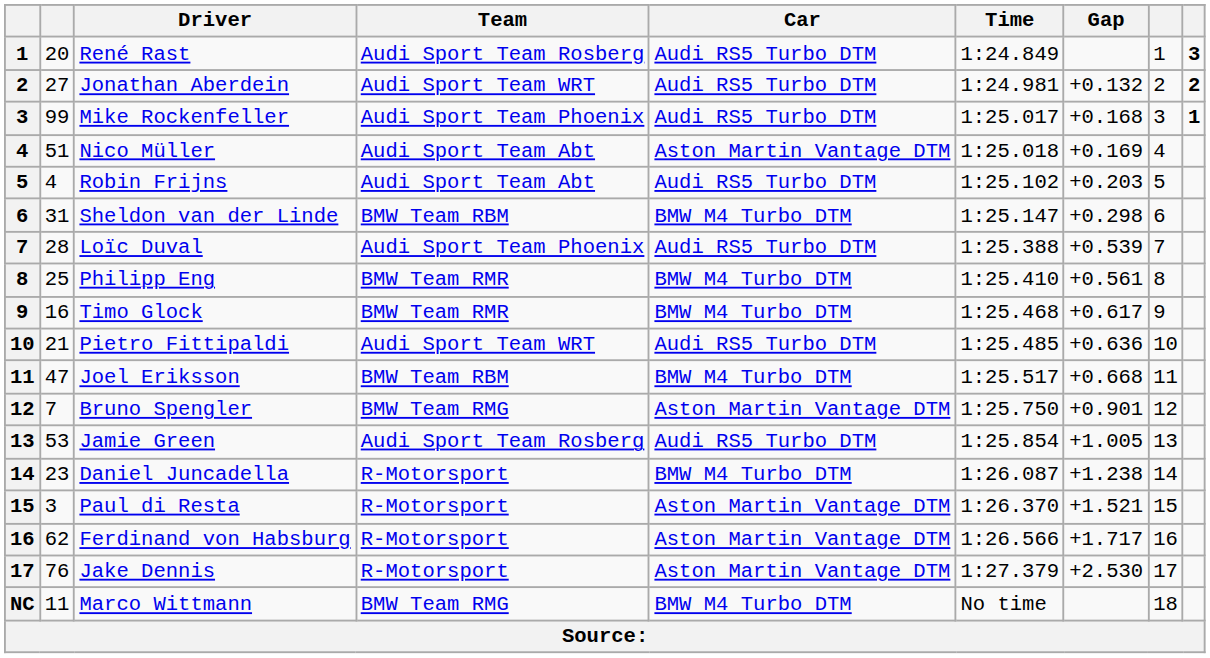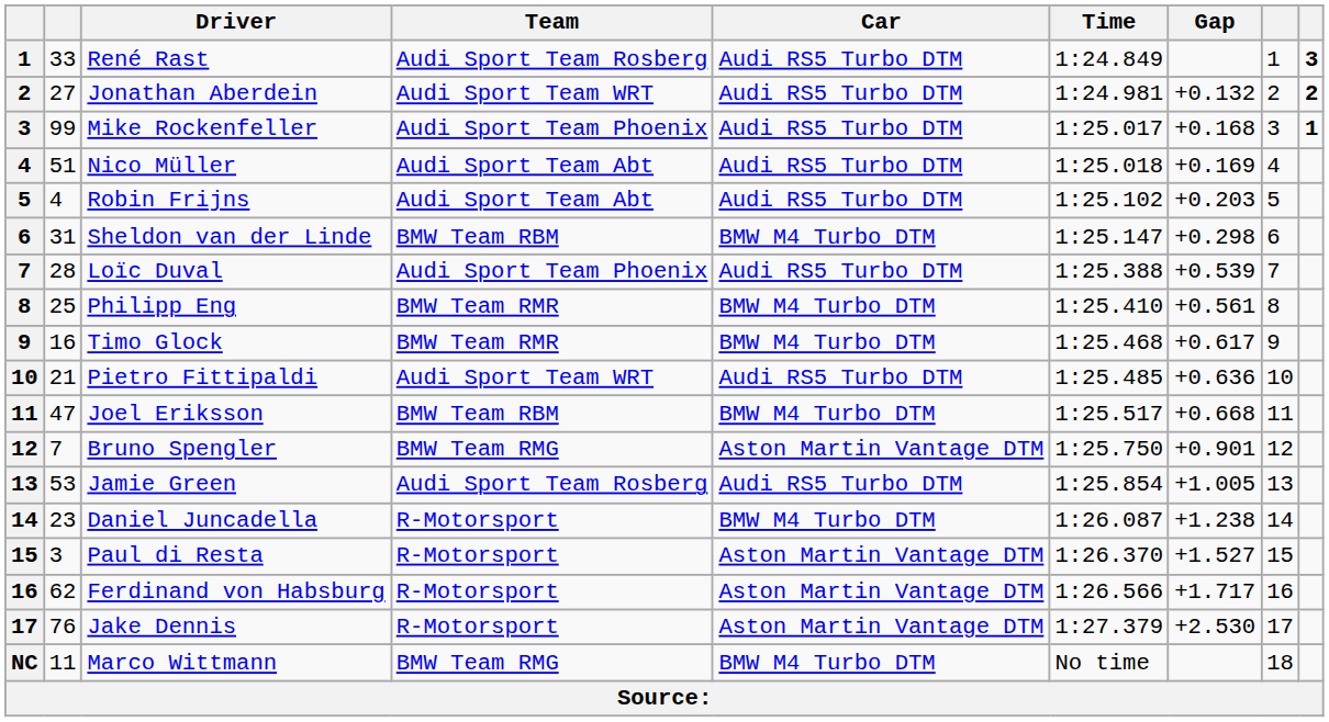 <table class="wikitable" style="font-size: 85%">
 <tr>
 <th></th>
 <th></th>
 <th>Driver</th>
 <th>Team</th>
 <th>Car</th>
 <th>Time</th>
 <th>Gap</th>
 <th></th>
 <th></th>
 </tr>
 <tr>
 <th>1</th>
-<td>20</td>
+<td>33</td>
 <td> <a href='#'>René Rast</a></td>
 <td><a href='#'>Audi Sport Team Rosberg</a></td>
 <td><a href='#'>Audi RS5 Turbo DTM</a></td>
 <td>1:24.849</td>
 <td></td>
 <td>1</td>
 <td align=center><strong>3</strong></td>
 </tr>
 <tr>
 <th>2</th>
 <td>27</td>
 <td> <a href='#'>Jonathan Aberdein</a></td>
 <td><a href='#'>Audi Sport Team WRT</a></td>
 <td><a href='#'>Audi RS5 Turbo DTM</a></td>
 <td>1:24.981</td>
 <td>+0.132</td>
 <td>2</td>
 <td align=center><strong>2</strong></td>
 </tr>
 <tr>
 <th>3</th>
 <td>99</td>
 <td> <a href='#'>Mike Rockenfeller</a></td>
 <td><a href='#'>Audi Sport Team Phoenix</a></td>
 <td><a href='#'>Audi RS5 Turbo DTM</a></td>
 <td>1:25.017</td>
 <td>+0.168</td>
 <td>3</td>
 <td align=center><strong>1</strong></td>
 </tr>
 <tr>
 <th>4</th>
 <td>51</td>
 <td> <a href='#'>Nico Müller</a></td>
 <td><a href='#'>Audi Sport Team Abt</a></td>
-<td><a href='#'>Aston Martin Vantage DTM</a></td>
+<td><a href='#'>Audi RS5 Turbo DTM</a></td>
 <td>1:25.018</td>
 <td>+0.169</td>
 <td>4</td>
 <td align=center></td>
 </tr>
 <tr>
 <th>5</th>
 <td>4</td>
 <td> <a href='#'>Robin Frijns</a></td>
 <td><a href='#'>Audi Sport Team Abt</a></td>
 <td><a href='#'>Audi RS5 Turbo DTM</a></td>
 <td>1:25.102</td>
 <td>+0.203</td>
 <td>5</td>
 <td align=center></td>
 </tr>
 <tr>
 <th>6</th>
 <td>31</td>
 <td> <a href='#'>Sheldon van der Linde</a></td>
 <td><a href='#'>BMW Team RBM</a></td>
 <td><a href='#'>BMW M4 Turbo DTM</a></td>
 <td>1:25.147</td>
 <td>+0.298</td>
 <td>6</td>
 <td align=center></td>
 </tr>
 <tr>
 <th>7</th>
 <td>28</td>
 <td> <a href='#'>Loïc Duval</a></td>
 <td><a href='#'>Audi Sport Team Phoenix</a></td>
 <td><a href='#'>Audi RS5 Turbo DTM</a></td>
 <td>1:25.388</td>
 <td>+0.539</td>
 <td>7</td>
 <td align=center></td>
 </tr>
 <tr>
 <th>8</th>
 <td>25</td>
 <td> <a href='#'>Philipp Eng</a></td>
 <td><a href='#'>BMW Team RMR</a></td>
 <td><a href='#'>BMW M4 Turbo DTM</a></td>
 <td>1:25.410</td>
 <td>+0.561</td>
 <td>8</td>
 <td align=center></td>
 </tr>
 <tr>
 <th>9</th>
 <td>16</td>
 <td> <a href='#'>Timo Glock</a></td>
 <td><a href='#'>BMW Team RMR</a></td>
 <td><a href='#'>BMW M4 Turbo DTM</a></td>
 <td>1:25.468</td>
 <td>+0.617</td>
 <td>9</td>
 <td align=center></td>
 </tr>
 <tr>
 <th>10</th>
 <td>21</td>
 <td> <a href='#'>Pietro Fittipaldi</a></td>
 <td><a href='#'>Audi Sport Team WRT</a></td>
 <td><a href='#'>Audi RS5 Turbo DTM</a></td>
 <td>1:25.485</td>
 <td>+0.636</td>
 <td>10</td>
 <td align=center></td>
 </tr>
 <tr>
 <th>11</th>
 <td>47</td>
 <td> <a href='#'>Joel Eriksson</a></td>
 <td><a href='#'>BMW Team RBM</a></td>
 <td><a href='#'>BMW M4 Turbo DTM</a></td>
 <td>1:25.517</td>
 <td>+0.668</td>
 <td>11</td>
 <td align=center></td>
 </tr>
 <tr>
 <th>12</th>
 <td>7</td>
 <td> <a href='#'>Bruno Spengler</a></td>
 <td><a href='#'>BMW Team RMG</a></td>
 <td><a href='#'>Aston Martin Vantage DTM</a></td>
 <td>1:25.750</td>
 <td>+0.901</td>
 <td>12</td>
 <td align=center></td>
 </tr>
 <tr>
 <th>13</th>
 <td>53</td>
 <td> <a href='#'>Jamie Green</a></td>
 <td><a href='#'>Audi Sport Team Rosberg</a></td>
 <td><a href='#'>Audi RS5 Turbo DTM</a></td>
 <td>1:25.854</td>
 <td>+1.005</td>
 <td>13</td>
 <td align=center></td>
 </tr>
 <tr>
 <th>14</th>
 <td>23</td>
 <td> <a href='#'>Daniel Juncadella</a></td>
 <td><a href='#'>R-Motorsport</a></td>
 <td><a href='#'>BMW M4 Turbo DTM</a></td>
 <td>1:26.087</td>
 <td>+1.238</td>
 <td>14</td>
 <td align=center></td>
 </tr>
 <tr>
 <th>15</th>
 <td>3</td>
 <td> <a href='#'>Paul di Resta</a></td>
 <td><a href='#'>R-Motorsport</a></td>
 <td><a href='#'>Aston Martin Vantage DTM</a></td>
 <td>1:26.370</td>
-<td>+1.521</td>
+<td>+1.527</td>
 <td>15</td>
 <td align=center></td>
 </tr>
 <tr>
 <th>16</th>
 <td>62</td>
 <td> <a href='#'>Ferdinand von Habsburg</a></td>
 <td><a href='#'>R-Motorsport</a></td>
 <td><a href='#'>Aston Martin Vantage DTM</a></td>
 <td>1:26.566</td>
 <td>+1.717</td>
 <td>16</td>
 <td align=center></td>
 </tr>
 <tr>
 <th>17</th>
 <td>76</td>
 <td> <a href='#'>Jake Dennis</a></td>
 <td><a href='#'>R-Motorsport</a></td>
 <td><a href='#'>Aston Martin Vantage DTM</a></td>
 <td>1:27.379</td>
 <td>+2.530</td>
 <td>17</td>
 <td align=center></td>
 </tr>
 <tr>
 <th>NC</th>
 <td>11</td>
 <td> <a href='#'>Marco Wittmann</a></td>
 <td><a href='#'>BMW Team RMG</a></td>
 <td><a href='#'>BMW M4 Turbo DTM</a></td>
 <td>No time</td>
 <td></td>
 <td>18</td>
 <td align=center></td>
 </tr>
 <tr>
 <th colspan=9>Source:</th>
 </tr>
 </table>
